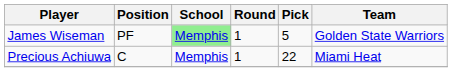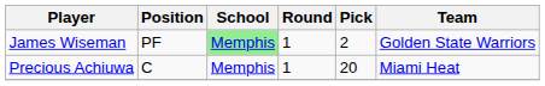 <table class="wikitable" border="1">
 <tr>
 <th>Player</th>
 <th>Position</th>
 <th>School</th>
 <th>Round</th>
 <th>Pick</th>
 <th>Team</th>
 </tr>
 <tr>
 <td><a href='#'>James Wiseman</a></td>
 <td>PF</td>
 <td style="background: lightgreen;"><a href='#'>Memphis</a></td>
 <td>1</td>
-<td>5</td>
+<td>2</td>
 <td><a href='#'>Golden State Warriors</a></td>
 </tr>
 <tr>
 <td><a href='#'>Precious Achiuwa</a></td>
 <td>C</td>
 <td><a href='#'>Memphis</a></td>
 <td>1</td>
-<td>22</td>
+<td>20</td>
 <td><a href='#'>Miami Heat</a></td>
 </tr>
 <tr>
 </tr>
 </table>
